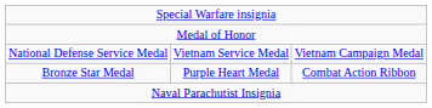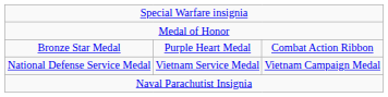 <table class="wikitable" style="margin:1em auto; text-align:center;">
 <tr>
 <td colspan="3"><a href='#'>Special Warfare insignia</a></td>
 </tr>
 <tr>
 <td colspan="3"><a href='#'>Medal of Honor</a></td>
 </tr>
 <tr>
+<td><a href='#'>Bronze Star Medal</a></td>
+<td><a href='#'>Purple Heart Medal</a></td>
+<td><a href='#'>Combat Action Ribbon</a></td>
+</tr>
+<tr>
 <td><a href='#'>National Defense Service Medal</a></td>
 <td><a href='#'>Vietnam Service Medal</a></td>
 <td><a href='#'>Vietnam Campaign Medal</a></td>
 </tr>
 <tr>
-<td><a href='#'>Bronze Star Medal</a></td>
-<td><a href='#'>Purple Heart Medal</a></td>
-<td><a href='#'>Combat Action Ribbon</a></td>
-</tr>
-<tr>
 <td colspan="3"><a href='#'>Naval Parachutist Insignia</a></td>
 </tr>
 </table>
